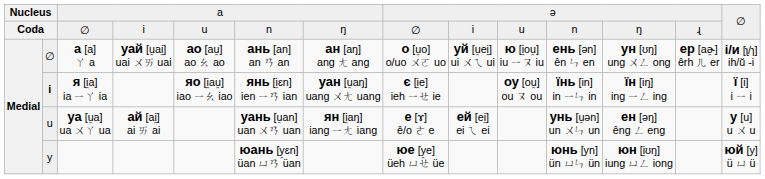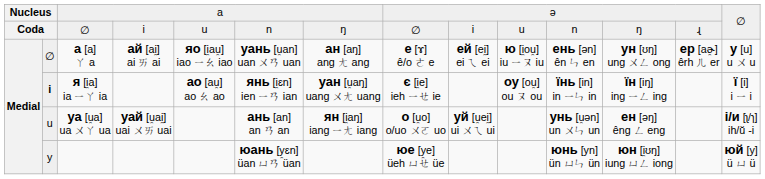 <table class=wikitable style="text-align:center;">
 <tr bgcolor=#efefef>
 <th colspan=2>Nucleus</th>
 <td colspan=5>a</td>
 <td colspan=6>ə</td>
 <td rowspan=2>∅</td>
 </tr>
 <tr bgcolor=#efefef>
 <th colspan=2>Coda</th>
 <td>∅</td>
 <td>i</td>
 <td>u</td>
 <td>n</td>
 <td>ŋ</td>
 <td>∅</td>
 <td>i</td>
 <td>u</td>
 <td>n</td>
 <td>ŋ</td>
 <td>ɻ</td>
 </tr>
 <tr>
 <th rowspan=4>Medial</th>
 <td bgcolor=#efefef>∅</td>
 <td><strong><big>a</big></strong> [a]<br>ㄚ a</td>
-<td><strong><big>уай</big></strong> [u̯ai̯]<br>uai ㄨㄞ uai</td>
-<td><strong><big>ao</big></strong> [au̯]<br>ao ㄠ ao</td>
-<td><strong><big>ань</big></strong> [an]<br>an ㄢ an</td>
+<td><strong><big>ай</big></strong> [ai̯]<br>ai ㄞ ai</td>
+<td><strong><big>яо</big></strong> [i̯au̯]<br>iao ㄧㄠ iao</td>
+<td><strong><big>уань</big></strong> [u̯an]<br>uan ㄨㄢ uan</td>
 <td><strong><big>ан</big></strong> [aŋ]<br>ang ㄤ ang</td>
-<td><strong><big>о</big></strong> [u̯o]<br>o/uo ㄨㄛ uo</td>
-<td><strong><big>уй</big></strong> [u̯ei̯]<br>ui ㄨㄟ ui</td>
+<td><strong><big>е</big></strong> [ɤ]<br>ê/o ㄜ e</td>
+<td><strong><big>ей</big></strong> [ei̯]<br>ei ㄟ ei</td>
 <td><strong><big>ю</big></strong> [i̯ou̯]<br>iu ㄧㄡ iu</td>
 <td><strong><big>ень</big></strong> [ən]<br>ên ㄣ en</td>
 <td><strong><big>ун</big></strong> [ʊŋ]<br>ung ㄨㄥ ong</td>
 <td><strong><big>ер</big></strong> [aɚ̯]<br>êrh ㄦ er</td>
-<td><strong><big>і/и</big></strong> [ʅ/ɿ]<br>ih/ŭ  -i</td>
+<td><strong><big>у</big></strong> [u]<br>u ㄨ u</td>
 </tr>
 <tr>
 <td bgcolor=#efefef><strong>i</strong></td>
 <td><strong><big>я</big></strong> [i̯a]<br>ia ㄧㄚ ia</td>
 <td></td>
-<td><strong><big>яо</big></strong> [i̯au̯]<br>iao ㄧㄠ iao</td>
+<td><strong><big>ao</big></strong> [au̯]<br>ao ㄠ ao</td>
 <td><strong><big>янь</big></strong> [i̯ɛn]<br>ien ㄧㄢ ian</td>
 <td><strong><big>уан</big></strong> [u̯aŋ]<br>uang ㄨㄤ uang</td>
 <td><strong><big>є</big></strong> [i̯e]<br>ieh ㄧㄝ ie</td>
 <td></td>
 <td><strong><big>оу</big></strong> [ou̯]<br>ou ㄡ ou</td>
 <td><strong><big>їнь</big></strong> [in]<br>in ㄧㄣ in</td>
 <td><strong><big>їн</big></strong> [iŋ]<br>ing ㄧㄥ ing</td>
 <td></td>
 <td><strong><big>ї</big></strong> [i]<br>i ㄧ i</td>
 </tr>
 <tr>
 <td bgcolor=#efefef>u</td>
 <td><strong><big>уа</big></strong> [u̯a]<br>ua ㄨㄚ ua</td>
-<td><strong><big>ай</big></strong> [ai̯]<br>ai ㄞ ai</td>
+<td><strong><big>уай</big></strong> [u̯ai̯]<br>uai ㄨㄞ uai</td>
 <td></td>
-<td><strong><big>уань</big></strong> [u̯an]<br>uan ㄨㄢ uan</td>
+<td><strong><big>ань</big></strong> [an]<br>an ㄢ an</td>
 <td><strong><big>ян</big></strong> [i̯aŋ]<br>iang ㄧㄤ iang</td>
-<td><strong><big>е</big></strong> [ɤ]<br>ê/o ㄜ e</td>
-<td><strong><big>ей</big></strong> [ei̯]<br>ei ㄟ ei</td>
+<td><strong><big>о</big></strong> [u̯o]<br>o/uo ㄨㄛ uo</td>
+<td><strong><big>уй</big></strong> [u̯ei̯]<br>ui ㄨㄟ ui</td>
 <td></td>
 <td><strong><big>унь</big></strong> [u̯ən]<br>un ㄨㄣ un</td>
 <td><strong><big>ен</big></strong> [əŋ]<br>êng ㄥ eng</td>
 <td></td>
-<td><strong><big>у</big></strong> [u]<br>u ㄨ u</td>
+<td><strong><big>і/и</big></strong> [ʅ/ɿ]<br>ih/ŭ  -i</td>
 </tr>
 <tr>
 <td bgcolor=#efefef>y</td>
 <td></td>
 <td></td>
 <td></td>
 <td><strong><big>юань</big></strong> [y̯ɛn]<br>üan ㄩㄢ üan</td>
 <td></td>
 <td><strong><big>юе</big></strong> [y̯e]<br>üeh ㄩㄝ üe</td>
 <td></td>
 <td></td>
 <td><strong><big>юнь</big></strong> [yn]<br>ün ㄩㄣ ün</td>
 <td><strong><big>юн</big></strong> [i̯ʊŋ]<br>iung ㄩㄥ iong</td>
 <td></td>
 <td><strong><big>юй</big></strong> [y]<br>ü ㄩ ü</td>
 </tr>
 </table>
